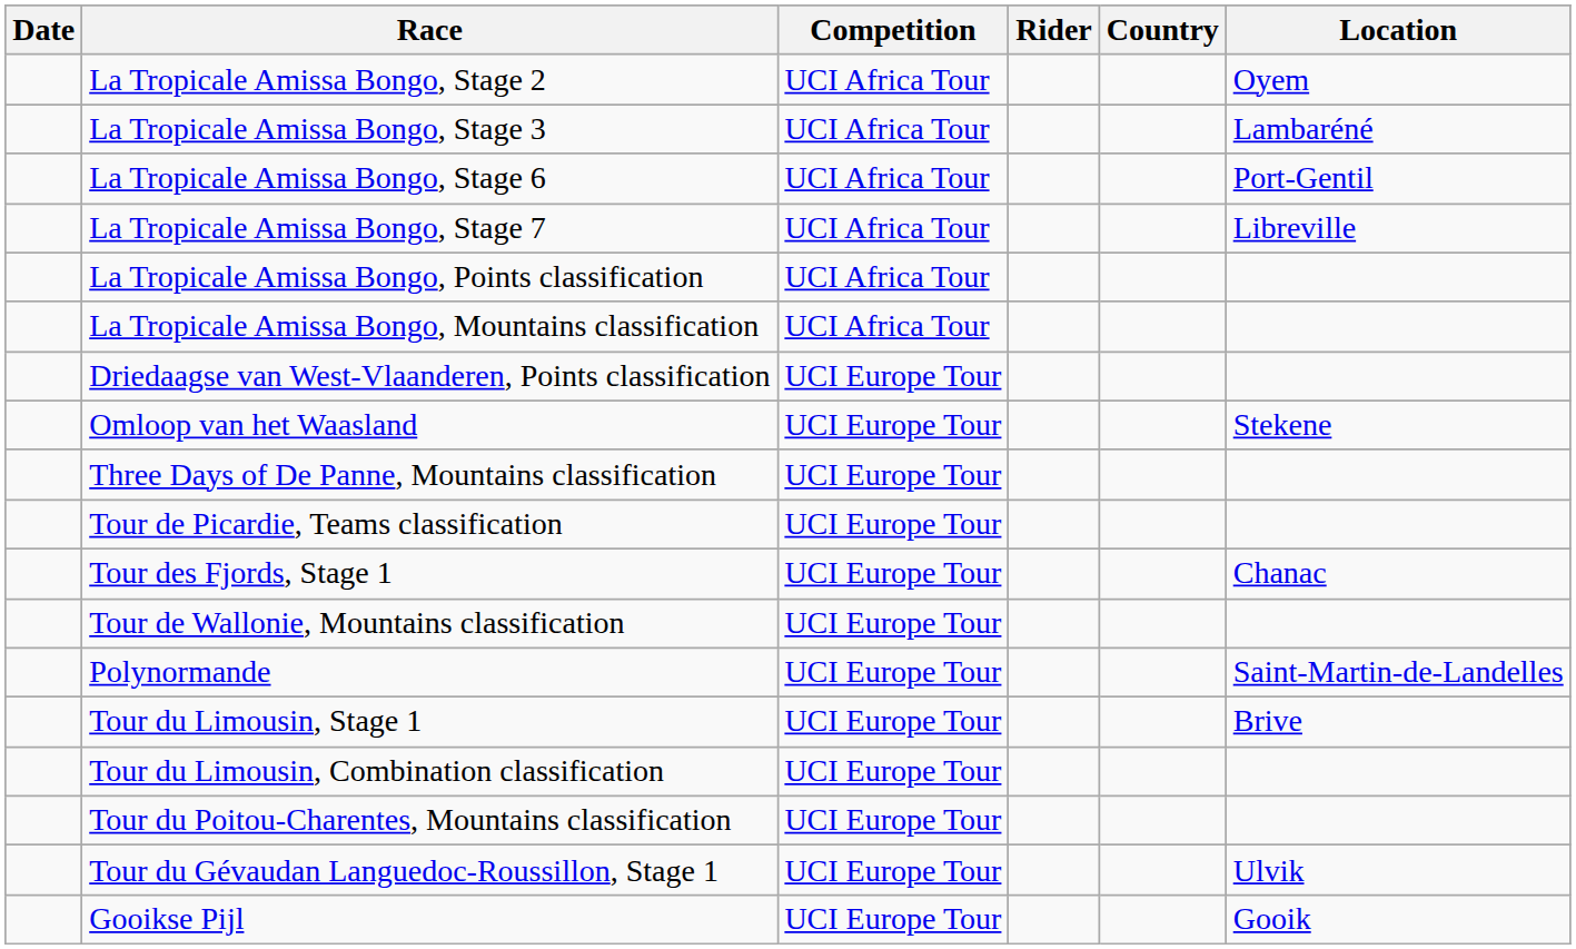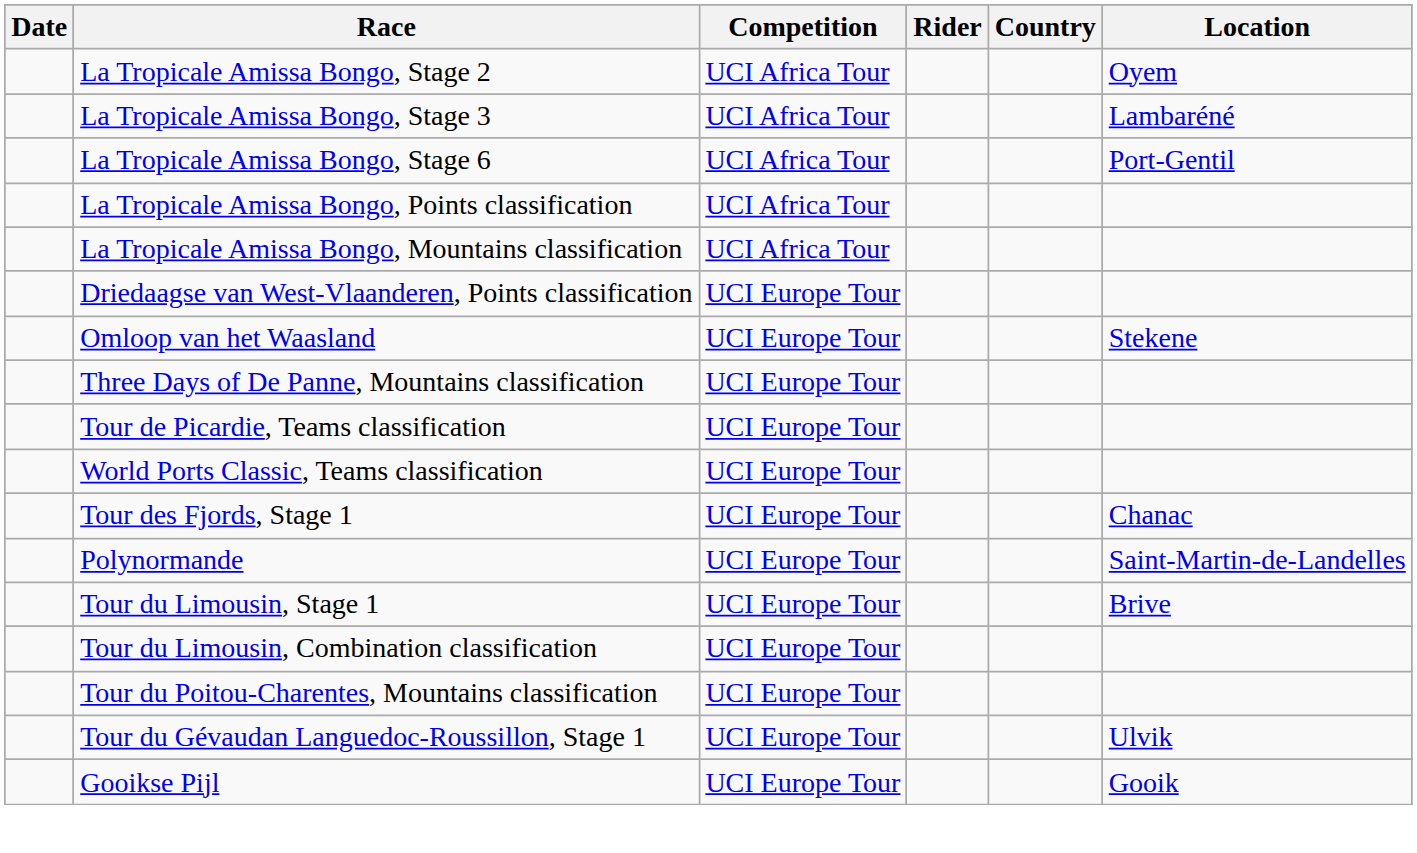 <table class="wikitable sortable">
 <tr>
 <th>Date</th>
 <th>Race</th>
 <th>Competition</th>
 <th>Rider</th>
 <th>Country</th>
 <th>Location</th>
 </tr>
 <tr>
 <td></td>
 <td><a href='#'>La Tropicale Amissa Bongo</a>, Stage 2</td>
 <td><a href='#'>UCI Africa Tour</a></td>
 <td></td>
 <td></td>
 <td><a href='#'>Oyem</a></td>
 </tr>
 <tr>
 <td></td>
 <td><a href='#'>La Tropicale Amissa Bongo</a>, Stage 3</td>
 <td><a href='#'>UCI Africa Tour</a></td>
 <td></td>
 <td></td>
 <td><a href='#'>Lambaréné</a></td>
 </tr>
 <tr>
 <td></td>
 <td><a href='#'>La Tropicale Amissa Bongo</a>, Stage 6</td>
 <td><a href='#'>UCI Africa Tour</a></td>
 <td></td>
 <td></td>
 <td><a href='#'>Port-Gentil</a></td>
-</tr>
-<tr>
-<td></td>
-<td><a href='#'>La Tropicale Amissa Bongo</a>, Stage 7</td>
-<td><a href='#'>UCI Africa Tour</a></td>
-<td></td>
-<td></td>
-<td><a href='#'>Libreville</a></td>
 </tr>
 <tr>
 <td></td>
 <td><a href='#'>La Tropicale Amissa Bongo</a>, Points classification</td>
 <td><a href='#'>UCI Africa Tour</a></td>
 <td></td>
 <td></td>
 <td></td>
 </tr>
 <tr>
 <td></td>
 <td><a href='#'>La Tropicale Amissa Bongo</a>, Mountains classification</td>
 <td><a href='#'>UCI Africa Tour</a></td>
 <td></td>
 <td></td>
 <td></td>
 </tr>
 <tr>
 <td></td>
 <td><a href='#'>Driedaagse van West-Vlaanderen</a>, Points classification</td>
 <td><a href='#'>UCI Europe Tour</a></td>
 <td></td>
 <td></td>
 <td></td>
 </tr>
 <tr>
 <td></td>
 <td><a href='#'>Omloop van het Waasland</a></td>
 <td><a href='#'>UCI Europe Tour</a></td>
 <td></td>
 <td></td>
 <td><a href='#'>Stekene</a></td>
 </tr>
 <tr>
 <td></td>
 <td><a href='#'>Three Days of De Panne</a>, Mountains classification</td>
 <td><a href='#'>UCI Europe Tour</a></td>
 <td></td>
 <td></td>
 <td></td>
 </tr>
 <tr>
 <td></td>
 <td><a href='#'>Tour de Picardie</a>, Teams classification</td>
 <td><a href='#'>UCI Europe Tour</a></td>
 <td align="center"></td>
 <td></td>
 <td></td>
 </tr>
 <tr>
 <td></td>
+<td><a href='#'>World Ports Classic</a>, Teams classification</td>
+<td><a href='#'>UCI Europe Tour</a></td>
+<td align="center"></td>
+<td align="center"></td>
+<td></td>
+</tr>
+<tr>
+<td></td>
 <td><a href='#'>Tour des Fjords</a>, Stage 1</td>
 <td><a href='#'>UCI Europe Tour</a></td>
 <td></td>
 <td></td>
 <td><a href='#'>Chanac</a></td>
-</tr>
-<tr>
-<td></td>
-<td><a href='#'>Tour de Wallonie</a>, Mountains classification</td>
-<td><a href='#'>UCI Europe Tour</a></td>
-<td></td>
-<td></td>
-<td></td>
 </tr>
 <tr>
 <td></td>
 <td><a href='#'>Polynormande</a></td>
 <td><a href='#'>UCI Europe Tour</a></td>
 <td></td>
 <td></td>
 <td><a href='#'>Saint-Martin-de-Landelles</a></td>
 </tr>
 <tr>
 <td></td>
 <td><a href='#'>Tour du Limousin</a>, Stage 1</td>
 <td><a href='#'>UCI Europe Tour</a></td>
 <td></td>
 <td></td>
 <td><a href='#'>Brive</a></td>
 </tr>
 <tr>
 <td></td>
 <td><a href='#'>Tour du Limousin</a>, Combination classification</td>
 <td><a href='#'>UCI Europe Tour</a></td>
 <td></td>
 <td></td>
 <td></td>
 </tr>
 <tr>
 <td></td>
 <td><a href='#'>Tour du Poitou-Charentes</a>, Mountains classification</td>
 <td><a href='#'>UCI Europe Tour</a></td>
 <td></td>
 <td></td>
 <td></td>
 </tr>
 <tr>
 <td></td>
 <td><a href='#'>Tour du Gévaudan Languedoc-Roussillon</a>, Stage 1</td>
 <td><a href='#'>UCI Europe Tour</a></td>
 <td></td>
 <td></td>
 <td><a href='#'>Ulvik</a></td>
 </tr>
 <tr>
 <td></td>
 <td><a href='#'>Gooikse Pijl</a></td>
 <td><a href='#'>UCI Europe Tour</a></td>
 <td></td>
 <td></td>
 <td><a href='#'>Gooik</a></td>
 </tr>
 </table>
